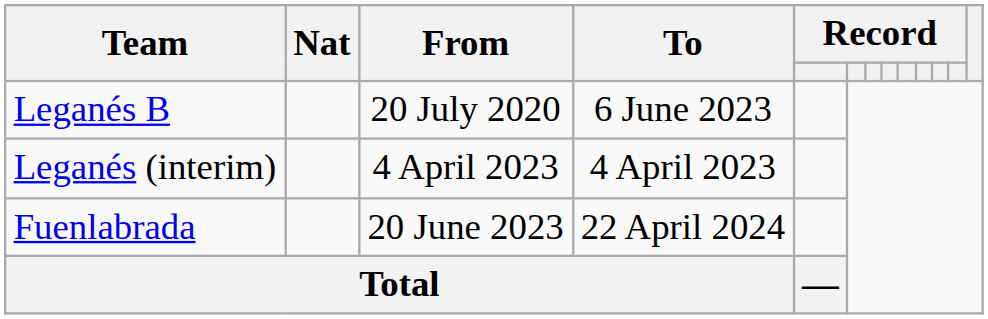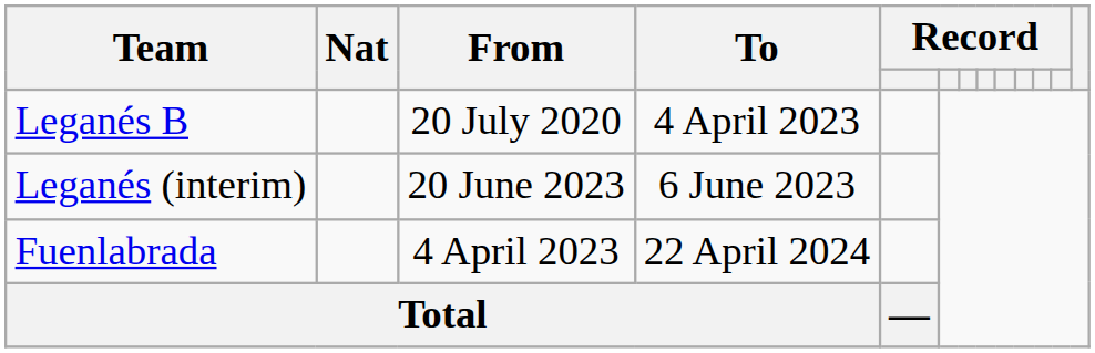 <table class="wikitable" style="text-align: center">
 <tr>
 <th rowspan="2">Team</th>
 <th rowspan="2">Nat</th>
 <th rowspan="2">From</th>
 <th rowspan="2">To</th>
 <th colspan="8">Record</th>
 <th rowspan=2></th>
 </tr>
 <tr>
 <th></th>
 <th></th>
 <th></th>
 <th></th>
 <th></th>
 <th></th>
 <th></th>
 <th></th>
 </tr>
 <tr>
 <td align="left"><a href='#'>Leganés B</a></td>
 <td align="center"></td>
 <td align="center">20 July 2020</td>
-<td align="center">6 June 2023<br></td>
+<td align="center">4 April 2023<br></td>
 <td></td>
 </tr>
 <tr>
 <td align="left"><a href='#'>Leganés</a> (interim)</td>
 <td align="center"></td>
-<td align="center">4 April 2023</td>
-<td align="center">4 April 2023<br></td>
+<td align="center">20 June 2023</td>
+<td align="center">6 June 2023<br></td>
 <td></td>
 </tr>
 <tr>
 <td align="left"><a href='#'>Fuenlabrada</a></td>
 <td align="center"></td>
-<td align="center">20 June 2023</td>
+<td align="center">4 April 2023</td>
 <td align="center">22 April 2024<br></td>
 <td></td>
 </tr>
 <tr>
 <th colspan="4">Total<br></th>
 <th>—</th>
 </tr>
 </table>
